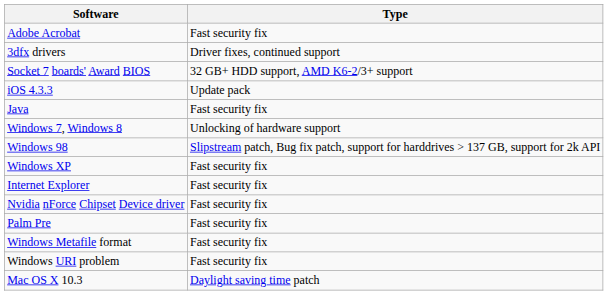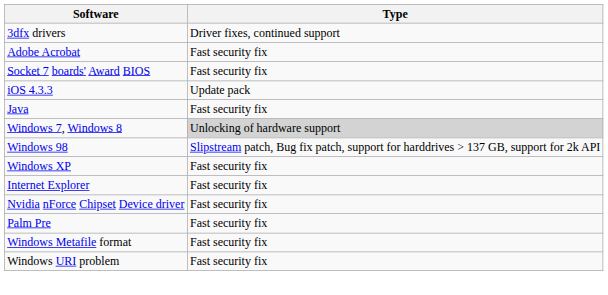 <table class="wikitable collapsible sortable ">
 <tr>
 <th>Software</th>
 <th>Type</th>
 </tr>
 <tr>
+<td><a href='#'>3dfx</a> drivers</td>
+<td>Driver fixes, continued support</td>
+</tr>
+<tr>
 <td><a href='#'>Adobe Acrobat</a></td>
 <td>Fast security fix</td>
 </tr>
 <tr>
-<td><a href='#'>3dfx</a> drivers</td>
-<td>Driver fixes, continued support</td>
-</tr>
-<tr>
 <td><a href='#'>Socket 7</a> <a href='#'>boards'</a> <a href='#'>Award</a> <a href='#'>BIOS</a></td>
-<td>32 GB+ HDD support, <a href='#'>AMD K6-2</a>/3+ support</td>
+<td>Fast security fix</td>
 </tr>
 <tr>
 <td><a href='#'>iOS 4.3.3</a></td>
 <td>Update pack</td>
 </tr>
 <tr>
 <td><a href='#'>Java</a></td>
 <td>Fast security fix</td>
 </tr>
 <tr>
 <td><a href='#'>Windows 7</a>, <a href='#'>Windows 8</a></td>
-<td>Unlocking of hardware support</td>
+<td style="background: lightgrey;">Unlocking of hardware support</td>
 </tr>
 <tr>
 <td><a href='#'>Windows 98</a></td>
 <td><a href='#'>Slipstream</a> patch, Bug fix patch, support for harddrives > 137 GB, support for 2k API</td>
 </tr>
 <tr>
 <td><a href='#'>Windows XP</a></td>
 <td>Fast security fix</td>
 </tr>
 <tr>
 <td><a href='#'>Internet Explorer</a></td>
 <td>Fast security fix</td>
 </tr>
 <tr>
 <td><a href='#'>Nvidia</a> <a href='#'>nForce</a> <a href='#'>Chipset</a> <a href='#'>Device driver</a></td>
 <td>Fast security fix</td>
 </tr>
 <tr>
 <td><a href='#'>Palm Pre</a></td>
 <td>Fast security fix</td>
 </tr>
 <tr>
 <td><a href='#'>Windows Metafile</a> format</td>
 <td>Fast security fix</td>
 </tr>
 <tr>
 <td>Windows <a href='#'>URI</a> problem</td>
 <td>Fast security fix</td>
 </tr>
-<tr>
-<td><a href='#'>Mac OS X</a> 10.3</td>
-<td><a href='#'>Daylight saving time</a> patch</td>
-</tr>
 </table>
